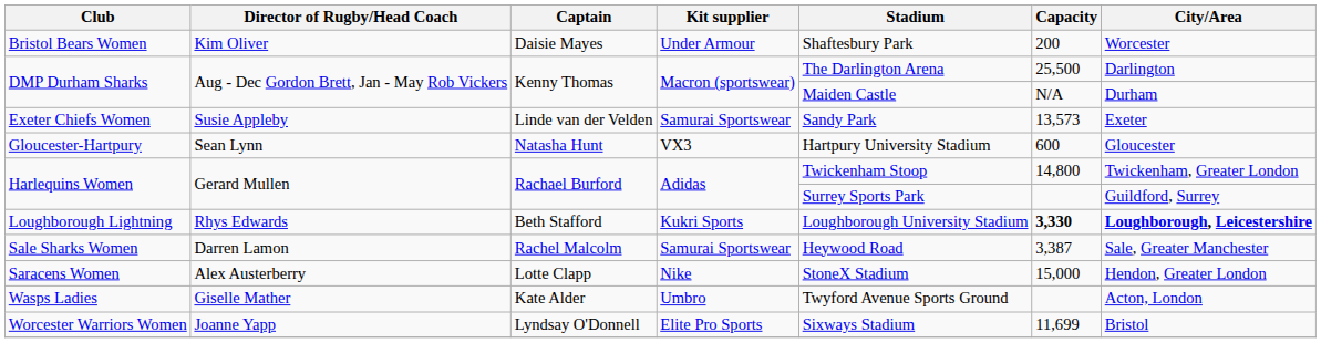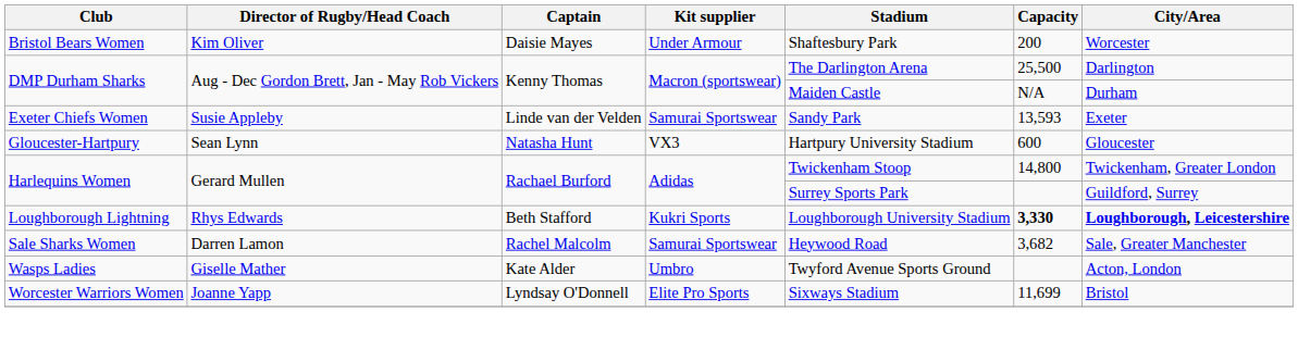 <table class="wikitable sortable">
 <tr>
 <th>Club</th>
 <th>Director of Rugby/Head Coach</th>
 <th>Captain</th>
 <th>Kit supplier</th>
 <th>Stadium</th>
 <th>Capacity</th>
 <th>City/Area</th>
 </tr>
 <tr>
 <td><a href='#'>Bristol Bears Women</a></td>
 <td> <a href='#'>Kim Oliver</a></td>
 <td>Daisie Mayes</td>
 <td><a href='#'>Under Armour</a></td>
 <td>Shaftesbury Park</td>
 <td>200</td>
 <td><a href='#'>Worcester</a></td>
 </tr>
 <tr>
 <td rowspan=2><a href='#'>DMP Durham Sharks</a></td>
 <td rowspan=2>Aug - Dec <a href='#'>Gordon Brett</a>, Jan - May <a href='#'>Rob Vickers</a></td>
 <td rowspan=2> Kenny Thomas</td>
 <td rowspan=2><a href='#'>Macron (sportswear)</a></td>
 <td><a href='#'>The Darlington Arena</a></td>
 <td>25,500</td>
 <td><a href='#'>Darlington</a></td>
 </tr>
 <tr>
 <td><a href='#'>Maiden Castle</a></td>
 <td>N/A</td>
 <td><a href='#'>Durham</a></td>
 </tr>
 <tr>
 <td><a href='#'>Exeter Chiefs Women</a></td>
 <td> <a href='#'>Susie Appleby</a></td>
 <td> Linde van der Velden</td>
 <td><a href='#'>Samurai Sportswear</a></td>
 <td><a href='#'>Sandy Park</a></td>
-<td>13,573</td>
+<td>13,593</td>
 <td><a href='#'>Exeter</a></td>
 </tr>
 <tr>
 <td><a href='#'>Gloucester-Hartpury</a></td>
 <td> Sean Lynn</td>
 <td> <a href='#'>Natasha Hunt</a></td>
 <td>VX3</td>
 <td>Hartpury University Stadium</td>
 <td>600</td>
 <td><a href='#'>Gloucester</a></td>
 </tr>
 <tr>
 <td rowspan=2><a href='#'>Harlequins Women</a></td>
 <td rowspan=2> Gerard Mullen</td>
 <td rowspan=2> <a href='#'>Rachael Burford</a></td>
 <td rowspan=2><a href='#'>Adidas</a></td>
 <td><a href='#'>Twickenham Stoop</a></td>
 <td>14,800</td>
 <td><a href='#'>Twickenham</a>, <a href='#'>Greater London</a></td>
 </tr>
 <tr>
 <td><a href='#'>Surrey Sports Park</a></td>
 <td></td>
 <td><a href='#'>Guildford</a>, <a href='#'>Surrey</a></td>
 </tr>
 <tr>
 <td><a href='#'>Loughborough Lightning</a></td>
 <td> <a href='#'>Rhys Edwards</a></td>
 <td> Beth Stafford</td>
 <td><a href='#'>Kukri Sports</a></td>
 <td><a href='#'>Loughborough University Stadium</a></td>
 <td><strong>3,330</strong></td>
 <td><strong><a href='#'>Loughborough</a>, <a href='#'>Leicestershire</a></strong></td>
 </tr>
 <tr>
 <td><a href='#'>Sale Sharks Women</a></td>
 <td> Darren Lamon</td>
 <td> <a href='#'>Rachel Malcolm</a></td>
 <td><a href='#'>Samurai Sportswear</a></td>
 <td><a href='#'>Heywood Road</a></td>
-<td>3,387</td>
+<td>3,682</td>
 <td><a href='#'>Sale</a>, <a href='#'>Greater Manchester</a></td>
-</tr>
-<tr>
-<td><a href='#'>Saracens Women</a></td>
-<td> Alex Austerberry</td>
-<td> Lotte Clapp</td>
-<td><a href='#'>Nike</a></td>
-<td><a href='#'>StoneX Stadium</a></td>
-<td>15,000</td>
-<td><a href='#'>Hendon</a>, <a href='#'>Greater London</a></td>
 </tr>
 <tr>
 <td><a href='#'>Wasps Ladies</a></td>
 <td> <a href='#'>Giselle Mather</a></td>
 <td> Kate Alder</td>
 <td><a href='#'>Umbro</a></td>
 <td>Twyford Avenue Sports Ground</td>
 <td></td>
 <td><a href='#'>Acton, London</a></td>
 </tr>
 <tr>
 <td><a href='#'>Worcester Warriors Women</a></td>
 <td> <a href='#'>Joanne Yapp</a></td>
 <td> Lyndsay O'Donnell</td>
 <td><a href='#'>Elite Pro Sports</a></td>
 <td><a href='#'>Sixways Stadium</a></td>
 <td>11,699</td>
 <td><a href='#'>Bristol</a></td>
 </tr>
 <tr>
 </tr>
 </table>
